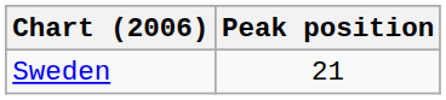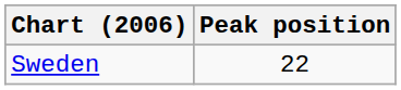 <table class="wikitable">
 <tr>
 <th align="center">Chart (2006)</th>
 <th align="center">Peak position</th>
 </tr>
 <tr>
 <td align="left"><a href='#'>Sweden</a></td>
-<td align="center">21</td>
+<td align="center">22</td>
 </tr>
 </table>
